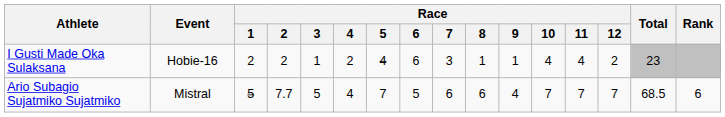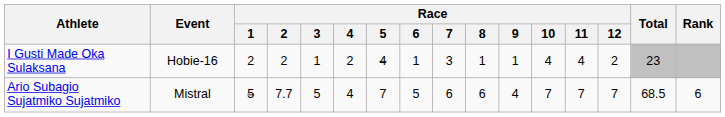 <table class="wikitable" style="text-align:center">
 <tr>
 <th rowspan="2" width=180>Athlete</th>
 <th rowspan="2" width=100>Event</th>
 <th colspan="12">Race</th>
 <th rowspan="2" width=50>Total</th>
 <th rowspan="2" width=50>Rank</th>
 </tr>
 <tr>
 <th width=35>1</th>
 <th width=35>2</th>
 <th width=35>3</th>
 <th width=35>4</th>
 <th width=35>5</th>
 <th width=35>6</th>
 <th width=35>7</th>
 <th width=35>8</th>
 <th width=35>9</th>
 <th width=35>10</th>
 <th width=35>11</th>
 <th width=35>12</th>
 </tr>
 <tr>
 <td align="left"><a href='#'>I Gusti Made Oka Sulaksana</a></td>
 <td>Hobie-16</td>
 <td>2</td>
 <td>2</td>
 <td>1</td>
 <td>2</td>
 <td><s>4</s></td>
-<td>6</td>
+<td>1</td>
 <td>3</td>
 <td>1</td>
 <td>1</td>
 <td>4</td>
 <td>4</td>
 <td>2</td>
 <td bgcolor="silver">23</td>
 <td bgcolor="silver"></td>
 </tr>
 <tr>
 <td align="left"><a href='#'>Ario Subagio</a><br><a href='#'>Sujatmiko Sujatmiko</a></td>
 <td>Mistral</td>
 <td><s>5</s></td>
 <td>7.7</td>
 <td>5</td>
 <td>4</td>
 <td>7</td>
 <td>5</td>
 <td>6</td>
 <td>6</td>
 <td>4</td>
 <td>7</td>
 <td>7</td>
 <td>7</td>
 <td>68.5</td>
 <td>6</td>
 </tr>
 </table>
